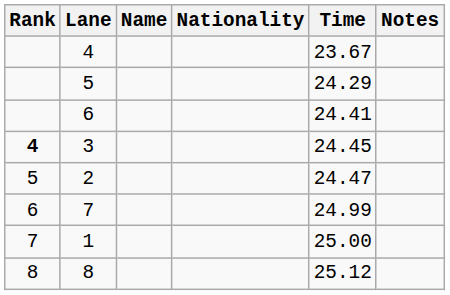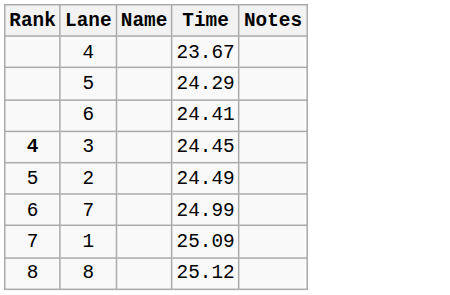 <table class="wikitable sortable" style="text-align:center">
 <tr>
 <th>Rank</th>
 <th>Lane</th>
 <th>Name</th>
-<th>Nationality</th>
 <th>Time</th>
 <th>Notes</th>
 </tr>
 <tr>
 <td></td>
 <td>4</td>
-<td align=left></td>
 <td align=left></td>
 <td>23.67</td>
 <td></td>
 </tr>
 <tr>
 <td></td>
 <td>5</td>
 <td align=left></td>
-<td align=left></td>
 <td>24.29</td>
 <td></td>
 </tr>
 <tr>
 <td></td>
 <td>6</td>
-<td align=left></td>
 <td align=left></td>
 <td>24.41</td>
 <td></td>
 </tr>
 <tr>
 <td><strong>4</strong></td>
 <td>3</td>
 <td align=left></td>
-<td align=left></td>
 <td>24.45</td>
 <td></td>
 </tr>
 <tr>
 <td>5</td>
 <td>2</td>
 <td align=left></td>
-<td align=left></td>
-<td>24.47</td>
+<td>24.49</td>
 <td></td>
 </tr>
 <tr>
 <td>6</td>
 <td>7</td>
-<td align=left></td>
 <td align=left></td>
 <td>24.99</td>
 <td></td>
 </tr>
 <tr>
 <td>7</td>
 <td>1</td>
 <td align=left></td>
-<td align=left></td>
-<td>25.00</td>
+<td>25.09</td>
 <td></td>
 </tr>
 <tr>
 <td>8</td>
 <td>8</td>
 <td align=left></td>
-<td align=left></td>
 <td>25.12</td>
 <td></td>
 </tr>
 </table>
